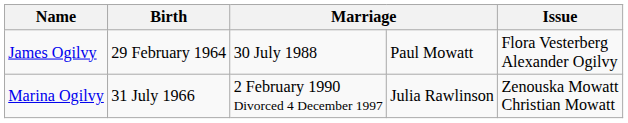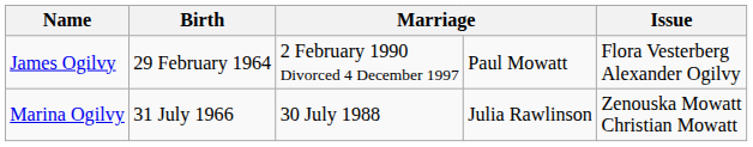 <table class="wikitable">
 <tr>
 <th>Name</th>
 <th>Birth</th>
 <th colspan="2">Marriage</th>
 <th>Issue</th>
 </tr>
 <tr>
 <td><a href='#'>James Ogilvy</a></td>
 <td>29 February 1964</td>
-<td>30 July 1988</td>
+<td>2 February 1990<br><small>Divorced 4 December 1997</small></td>
 <td>Paul Mowatt</td>
 <td>Flora Vesterberg<br>Alexander Ogilvy</td>
 </tr>
 <tr>
 <td><a href='#'>Marina Ogilvy</a></td>
 <td>31 July 1966</td>
-<td>2 February 1990<br><small>Divorced 4 December 1997</small></td>
+<td>30 July 1988</td>
 <td>Julia Rawlinson</td>
 <td>Zenouska Mowatt<br>Christian Mowatt</td>
 </tr>
 </table>
